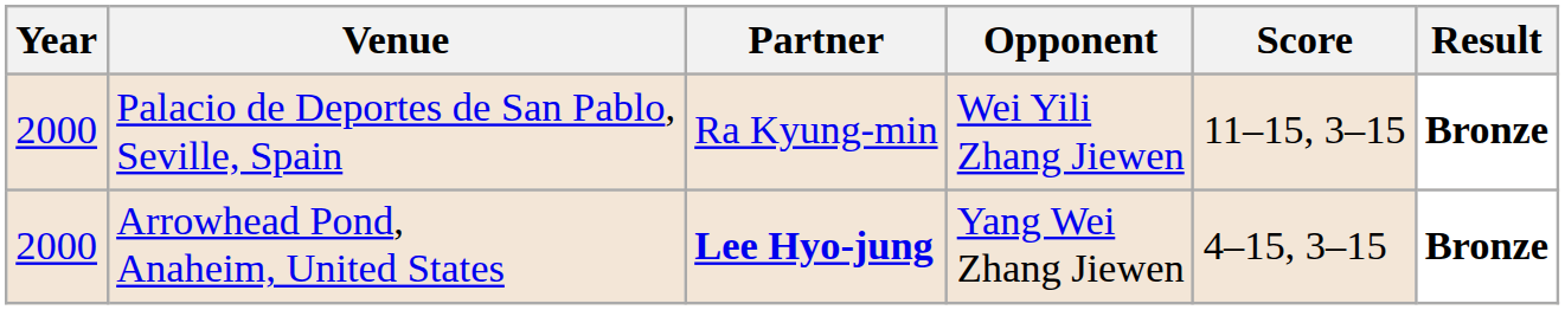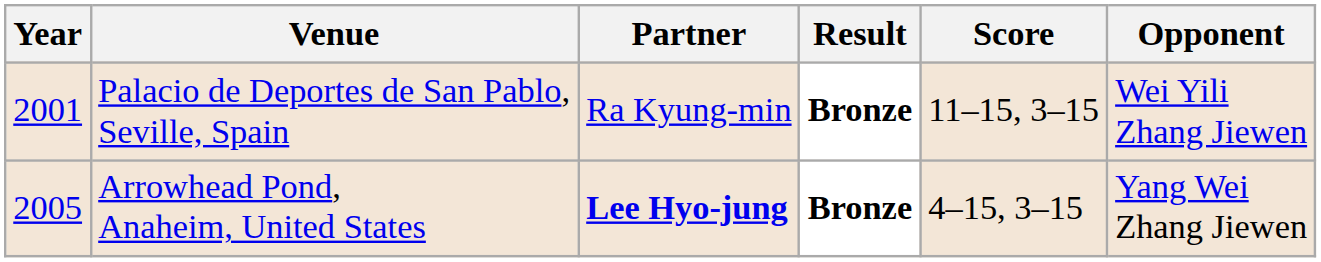 <table class="sortable wikitable" style="font-size: 90%;">
 <tr>
 <th>Year</th>
 <th>Venue</th>
 <th>Partner</th>
+<th>Result</th>
+<th>Score</th>
 <th>Opponent</th>
-<th>Score</th>
-<th>Result</th>
 </tr>
 <tr style="background:#F3E6D7">
-<td align="center"><a href='#'>2000</a></td>
+<td align="center"><a href='#'>2001</a></td>
 <td align="left"><a href='#'>Palacio de Deportes de San Pablo</a>,<br><a href='#'>Seville, Spain</a></td>
 <td align="left"> <a href='#'>Ra Kyung-min</a></td>
+<td style="text-align:left; background:white"> <strong>Bronze</strong></td>
+<td align="left">11–15, 3–15</td>
 <td align="left"> <a href='#'>Wei Yili</a> <br>  <a href='#'>Zhang Jiewen</a></td>
-<td align="left">11–15, 3–15</td>
-<td style="text-align:left; background:white"> <strong>Bronze</strong></td>
 </tr>
 <tr style="background:#F3E6D7">
-<td align="center"><a href='#'>2000</a></td>
+<td align="center"><a href='#'>2005</a></td>
 <td align="left"><a href='#'>Arrowhead Pond</a>,<br><a href='#'>Anaheim, United States</a></td>
 <td align="left"><strong> <a href='#'>Lee Hyo-jung</a></strong></td>
+<td style="text-align:left; background:white"> <strong>Bronze</strong></td>
+<td align="left">4–15, 3–15</td>
 <td align="left"> <a href='#'>Yang Wei</a> <br>  Zhang Jiewen</td>
-<td align="left">4–15, 3–15</td>
-<td style="text-align:left; background:white"> <strong>Bronze</strong></td>
 </tr>
 </table>
